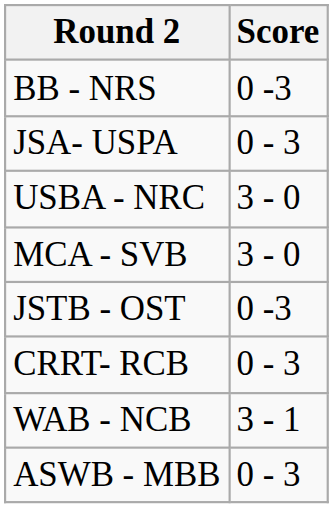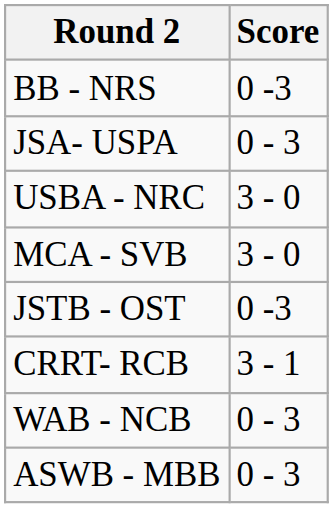 <table class="wikitable">
 <tr>
 <th>Round 2</th>
 <th>Score</th>
 </tr>
 <tr>
 <td>BB - NRS</td>
 <td>0 -3</td>
 </tr>
 <tr>
 <td>JSA- USPA</td>
 <td>0 - 3</td>
 </tr>
 <tr>
 <td>USBA - NRC</td>
 <td>3 - 0</td>
 </tr>
 <tr>
 <td>MCA - SVB</td>
 <td>3 - 0</td>
 </tr>
 <tr>
 <td>JSTB - OST</td>
 <td>0 -3</td>
 </tr>
 <tr>
 <td>CRRT- RCB</td>
-<td>0 - 3</td>
+<td>3 - 1</td>
 </tr>
 <tr>
 <td>WAB - NCB</td>
-<td>3 - 1</td>
+<td>0 - 3</td>
 </tr>
 <tr>
 <td>ASWB - MBB</td>
 <td>0 - 3</td>
 </tr>
 </table>
